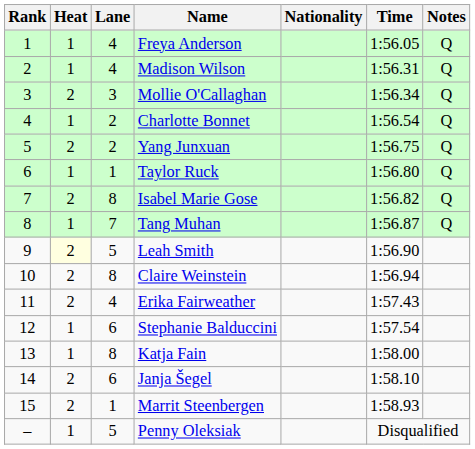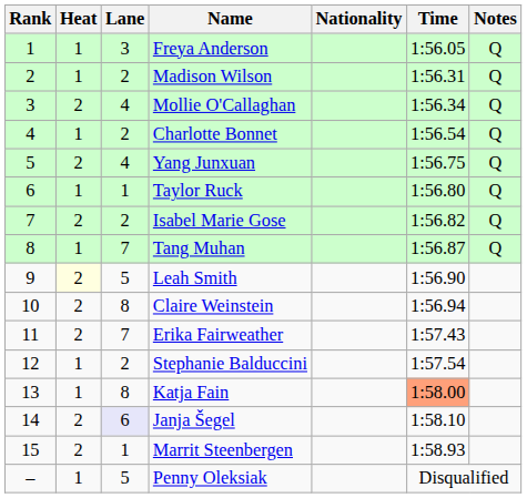 <table class="wikitable sortable" style="text-align:center">
 <tr>
 <th>Rank</th>
 <th>Heat</th>
 <th>Lane</th>
 <th>Name</th>
 <th>Nationality</th>
 <th>Time</th>
 <th>Notes</th>
 </tr>
 <tr bgcolor=ccffcc>
 <td>1</td>
 <td>1</td>
-<td>4</td>
+<td>3</td>
 <td align=left><a href='#'>Freya Anderson</a></td>
 <td align=left></td>
 <td>1:56.05</td>
 <td>Q</td>
 </tr>
 <tr bgcolor=ccffcc>
 <td>2</td>
 <td>1</td>
-<td>4</td>
+<td>2</td>
 <td align=left><a href='#'>Madison Wilson</a></td>
 <td align=left></td>
 <td>1:56.31</td>
 <td>Q</td>
 </tr>
 <tr bgcolor=ccffcc>
 <td>3</td>
 <td>2</td>
-<td>3</td>
+<td>4</td>
 <td align=left><a href='#'>Mollie O'Callaghan</a></td>
 <td align=left></td>
 <td>1:56.34</td>
 <td>Q</td>
 </tr>
 <tr bgcolor=ccffcc>
 <td>4</td>
 <td>1</td>
 <td>2</td>
 <td align=left><a href='#'>Charlotte Bonnet</a></td>
 <td align=left></td>
 <td>1:56.54</td>
 <td>Q</td>
 </tr>
 <tr bgcolor=ccffcc>
 <td>5</td>
 <td>2</td>
-<td>2</td>
+<td>4</td>
 <td align=left><a href='#'>Yang Junxuan</a></td>
 <td align=left></td>
 <td>1:56.75</td>
 <td>Q</td>
 </tr>
 <tr bgcolor=ccffcc>
 <td>6</td>
 <td>1</td>
 <td>1</td>
 <td align=left><a href='#'>Taylor Ruck</a></td>
 <td align=left></td>
 <td>1:56.80</td>
 <td>Q</td>
 </tr>
 <tr bgcolor=ccffcc>
 <td>7</td>
 <td>2</td>
-<td>8</td>
+<td>2</td>
 <td align=left><a href='#'>Isabel Marie Gose</a></td>
 <td align=left></td>
 <td>1:56.82</td>
 <td>Q</td>
 </tr>
 <tr bgcolor=ccffcc>
 <td>8</td>
 <td>1</td>
 <td>7</td>
 <td align=left><a href='#'>Tang Muhan</a></td>
 <td align=left></td>
 <td>1:56.87</td>
 <td>Q</td>
 </tr>
 <tr>
 <td>9</td>
 <td style="background: lightyellow;">2</td>
 <td>5</td>
 <td align=left><a href='#'>Leah Smith</a></td>
 <td align=left></td>
 <td>1:56.90</td>
 <td></td>
 </tr>
 <tr>
 <td>10</td>
 <td>2</td>
 <td>8</td>
 <td align=left><a href='#'>Claire Weinstein</a></td>
 <td align=left></td>
 <td>1:56.94</td>
 <td></td>
 </tr>
 <tr>
 <td>11</td>
 <td>2</td>
-<td>4</td>
+<td>7</td>
 <td align=left><a href='#'>Erika Fairweather</a></td>
 <td align=left></td>
 <td>1:57.43</td>
 <td></td>
 </tr>
 <tr>
 <td>12</td>
 <td>1</td>
-<td>6</td>
+<td>2</td>
 <td align=left><a href='#'>Stephanie Balduccini</a></td>
 <td align=left></td>
 <td>1:57.54</td>
 <td></td>
 </tr>
 <tr>
 <td>13</td>
 <td>1</td>
 <td>8</td>
 <td align=left><a href='#'>Katja Fain</a></td>
 <td align=left></td>
-<td>1:58.00</td>
+<td style="background: lightsalmon;">1:58.00</td>
 <td></td>
 </tr>
 <tr>
 <td>14</td>
 <td>2</td>
-<td>6</td>
+<td style="background: lavender;">6</td>
 <td align=left><a href='#'>Janja Šegel</a></td>
 <td align=left></td>
 <td>1:58.10</td>
 <td></td>
 </tr>
 <tr>
 <td>15</td>
 <td>2</td>
 <td>1</td>
 <td align=left><a href='#'>Marrit Steenbergen</a></td>
 <td align=left></td>
 <td>1:58.93</td>
 <td></td>
 </tr>
 <tr>
 <td>–</td>
 <td>1</td>
 <td>5</td>
 <td align=left><a href='#'>Penny Oleksiak</a></td>
 <td align=left></td>
 <td colspan=2>Disqualified</td>
 </tr>
 </table>
